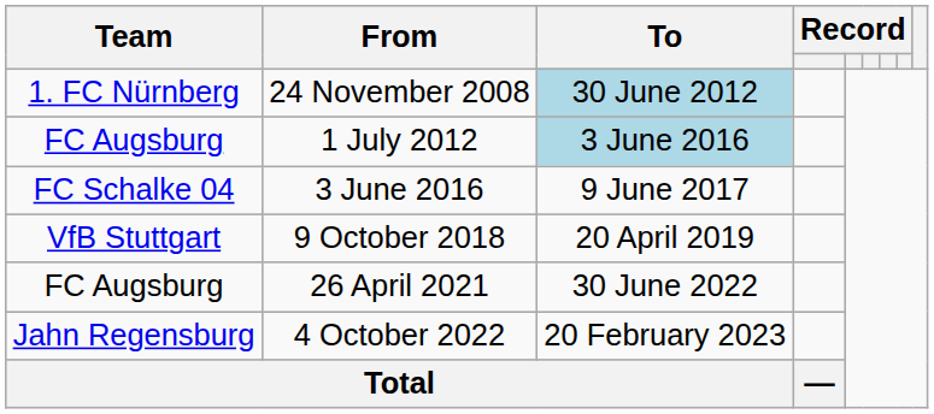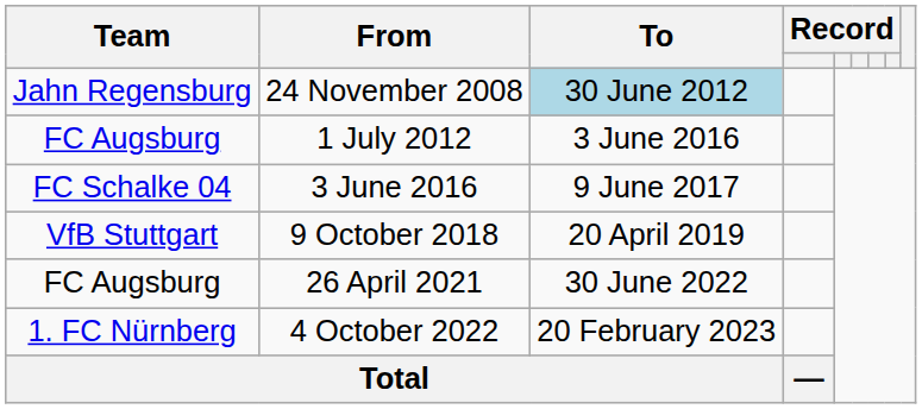 <table class="wikitable" style="text-align: center">
 <tr>
 <th rowspan="2">Team</th>
 <th rowspan="2">From</th>
 <th rowspan="2">To</th>
 <th colspan="5">Record</th>
 <th rowspan="2"></th>
 </tr>
 <tr>
 <th></th>
 <th></th>
 <th></th>
 <th></th>
 <th></th>
 </tr>
 <tr>
-<td><a href='#'>1. FC Nürnberg</a></td>
+<td><a href='#'>Jahn Regensburg</a></td>
 <td>24 November 2008</td>
 <td style="background: lightblue;">30 June 2012<br></td>
 <td></td>
 </tr>
 <tr>
 <td><a href='#'>FC Augsburg</a></td>
 <td>1 July 2012</td>
-<td style="background: lightblue;">3 June 2016<br></td>
+<td>3 June 2016<br></td>
 <td></td>
 </tr>
 <tr>
 <td><a href='#'>FC Schalke 04</a></td>
 <td>3 June 2016</td>
 <td>9 June 2017<br></td>
 <td></td>
 </tr>
 <tr>
 <td><a href='#'>VfB Stuttgart</a></td>
 <td>9 October 2018</td>
 <td>20 April 2019<br></td>
 <td></td>
 </tr>
 <tr>
 <td>FC Augsburg</td>
 <td>26 April 2021</td>
 <td>30 June 2022<br></td>
 <td></td>
 </tr>
 <tr>
-<td><a href='#'>Jahn Regensburg</a></td>
+<td><a href='#'>1. FC Nürnberg</a></td>
 <td>4 October 2022</td>
 <td>20 February 2023<br></td>
 <td></td>
 </tr>
 <tr>
 <th colspan="3">Total<br></th>
 <th>—</th>
 </tr>
 </table>
